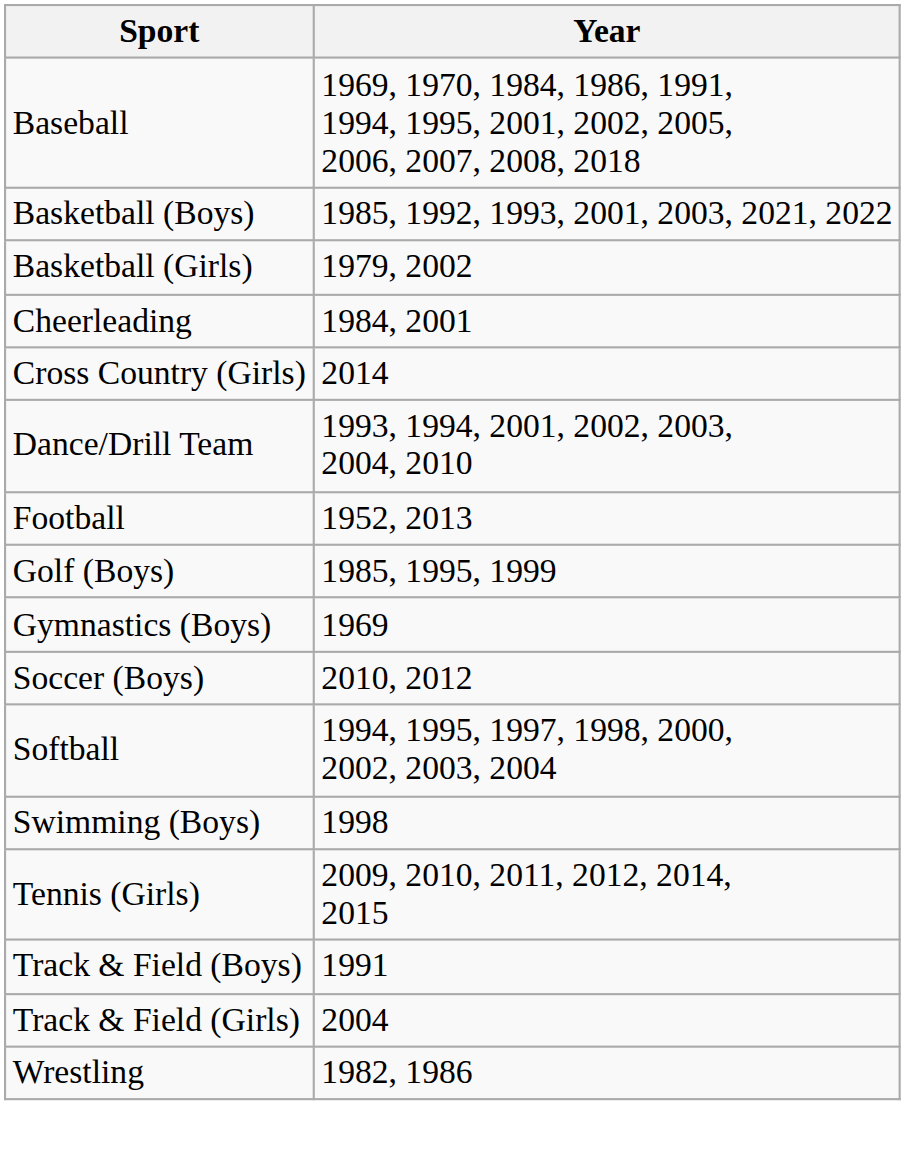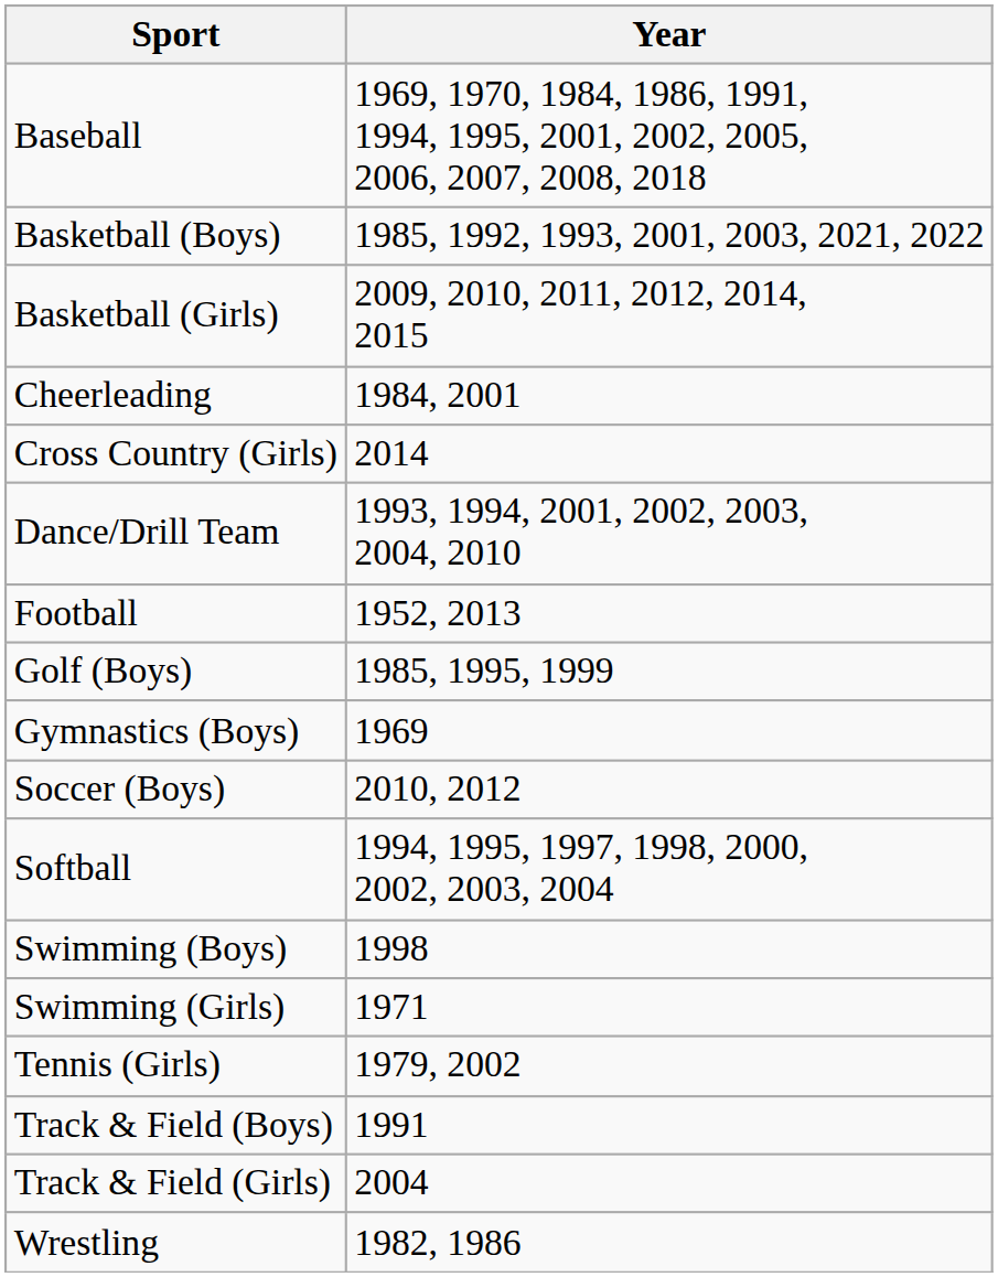 <table class="wikitable">
 <tr>
 <th>Sport</th>
 <th>Year</th>
 </tr>
 <tr>
 <td>Baseball</td>
 <td>1969, 1970, 1984, 1986, 1991,<br> 1994, 1995, 2001, 2002, 2005,<br> 2006, 2007, 2008, 2018</td>
 </tr>
 <tr>
 <td>Basketball (Boys)</td>
 <td>1985, 1992, 1993, 2001, 2003, 2021, 2022</td>
 </tr>
 <tr>
 <td>Basketball (Girls)</td>
-<td>1979, 2002</td>
+<td>2009, 2010, 2011, 2012, 2014, <br>2015</td>
 </tr>
 <tr>
 <td>Cheerleading</td>
 <td>1984, 2001</td>
 </tr>
 <tr>
 <td>Cross Country (Girls)</td>
 <td>2014</td>
 </tr>
 <tr>
 <td>Dance/Drill Team</td>
 <td>1993, 1994, 2001, 2002, 2003,<br> 2004, 2010</td>
 </tr>
 <tr>
 <td>Football</td>
 <td>1952, 2013</td>
 </tr>
 <tr>
 <td>Golf (Boys)</td>
 <td>1985, 1995, 1999</td>
 </tr>
 <tr>
 <td>Gymnastics (Boys)</td>
 <td>1969</td>
 </tr>
 <tr>
 <td>Soccer (Boys)</td>
 <td>2010, 2012</td>
 </tr>
 <tr>
 <td>Softball</td>
 <td>1994, 1995, 1997, 1998, 2000, <br>2002, 2003, 2004</td>
 </tr>
 <tr>
 <td>Swimming (Boys)</td>
 <td>1998</td>
 </tr>
 <tr>
+<td>Swimming (Girls)</td>
+<td>1971</td>
+</tr>
+<tr>
 <td>Tennis (Girls)</td>
-<td>2009, 2010, 2011, 2012, 2014, <br>2015</td>
+<td>1979, 2002</td>
 </tr>
 <tr>
 <td>Track & Field (Boys)</td>
 <td>1991</td>
 </tr>
 <tr>
 <td>Track & Field (Girls)</td>
 <td>2004</td>
 </tr>
 <tr>
 <td>Wrestling</td>
 <td>1982, 1986</td>
 </tr>
 </table>
